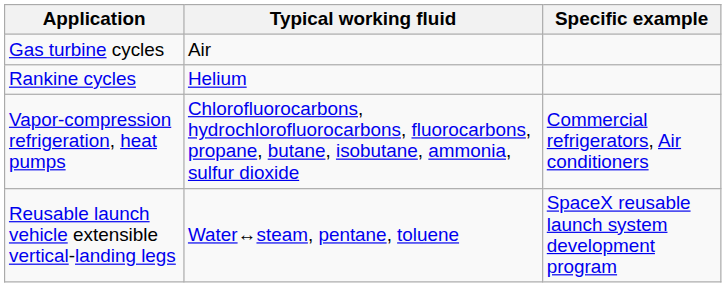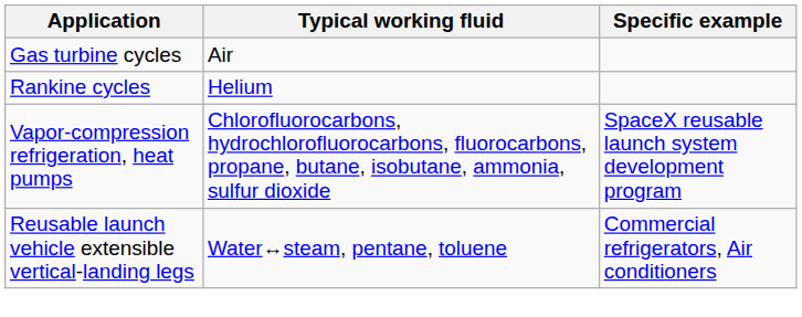 <table class="wikitable" border="1">
 <tr>
 <th>Application</th>
 <th>Typical working fluid</th>
 <th>Specific example</th>
 </tr>
 <tr>
 <td><a href='#'>Gas turbine</a> cycles</td>
 <td>Air</td>
 <td></td>
 </tr>
 <tr>
 <td><a href='#'>Rankine cycles</a></td>
 <td><a href='#'>Helium</a></td>
 <td></td>
 </tr>
 <tr>
 <td><a href='#'>Vapor-compression refrigeration</a>, <a href='#'>heat pumps</a></td>
 <td><a href='#'>Chlorofluorocarbons</a>, <a href='#'>hydrochlorofluorocarbons</a>, <a href='#'>fluorocarbons</a>, <a href='#'>propane</a>, <a href='#'>butane</a>, <a href='#'>isobutane</a>, <a href='#'>ammonia</a>, <a href='#'>sulfur dioxide</a></td>
-<td><a href='#'>Commercial refrigerators</a>, <a href='#'>Air conditioners</a></td>
+<td><a href='#'>SpaceX reusable launch system development program</a></td>
 </tr>
 <tr>
 <td><a href='#'>Reusable launch vehicle</a> extensible <a href='#'>vertical</a>-<a href='#'>landing legs</a></td>
 <td><a href='#'>Water</a>↔<a href='#'>steam</a>, <a href='#'>pentane</a>, <a href='#'>toluene</a></td>
-<td><a href='#'>SpaceX reusable launch system development program</a></td>
+<td><a href='#'>Commercial refrigerators</a>, <a href='#'>Air conditioners</a></td>
 </tr>
 </table>
